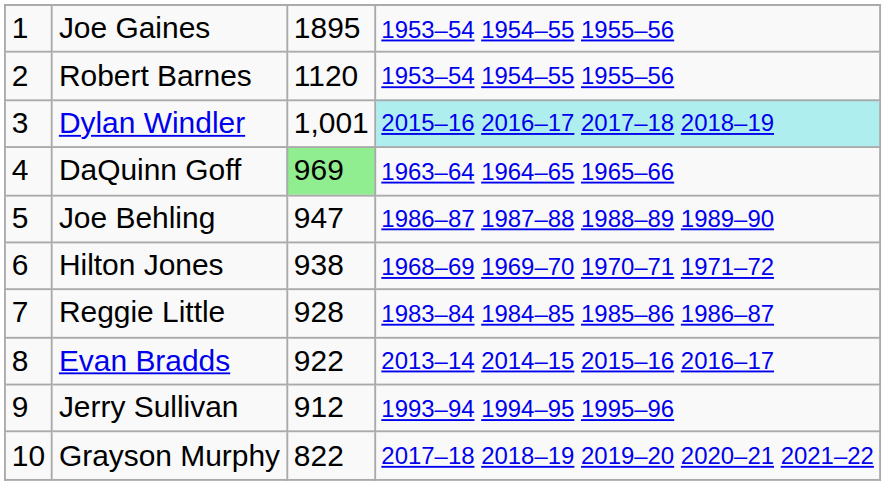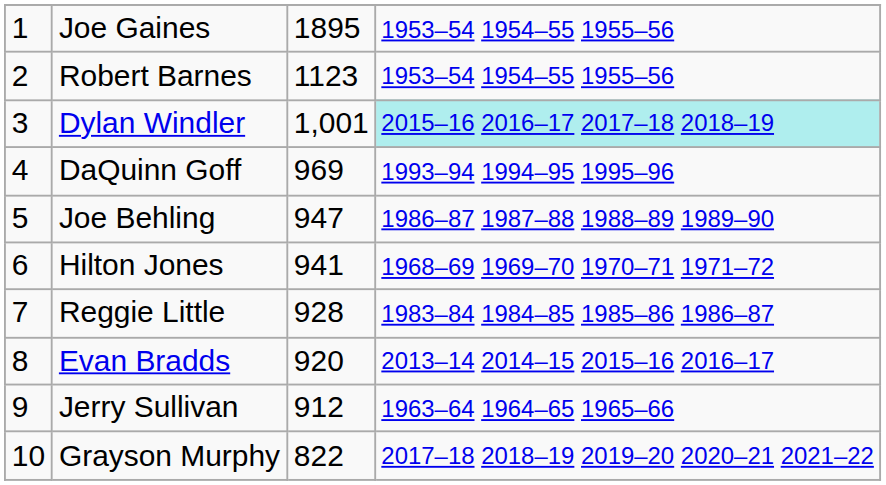 <table class="wikitable">
 <tr>
 </tr>
 <tr>
 <td>1</td>
 <td>Joe Gaines</td>
 <td>1895</td>
 <td style="font-size:80%;"><a href='#'>1953–54</a> <a href='#'>1954–55</a> <a href='#'>1955–56</a></td>
 </tr>
 <tr>
 <td>2</td>
 <td>Robert Barnes</td>
-<td>1120</td>
+<td>1123</td>
 <td style="font-size:80%;"><a href='#'>1953–54</a> <a href='#'>1954–55</a> <a href='#'>1955–56</a></td>
 </tr>
 <tr>
 <td>3</td>
 <td><a href='#'>Dylan Windler</a></td>
 <td>1,001</td>
 <td style="background: paleturquoise; font-size:80%;"><a href='#'>2015–16</a> <a href='#'>2016–17</a> <a href='#'>2017–18</a> <a href='#'>2018–19</a></td>
 </tr>
 <tr>
 <td>4</td>
 <td>DaQuinn Goff</td>
-<td style="background: lightgreen;">969</td>
-<td style="font-size:80%;"><a href='#'>1963–64</a> <a href='#'>1964–65</a> <a href='#'>1965–66</a></td>
+<td>969</td>
+<td style="font-size:80%;"><a href='#'>1993–94</a> <a href='#'>1994–95</a> <a href='#'>1995–96</a></td>
 </tr>
 <tr>
 <td>5</td>
 <td>Joe Behling</td>
 <td>947</td>
 <td style="font-size:80%;"><a href='#'>1986–87</a> <a href='#'>1987–88</a> <a href='#'>1988–89</a> <a href='#'>1989–90</a></td>
 </tr>
 <tr>
 <td>6</td>
 <td>Hilton Jones</td>
-<td>938</td>
+<td>941</td>
 <td style="font-size:80%;"><a href='#'>1968–69</a> <a href='#'>1969–70</a> <a href='#'>1970–71</a> <a href='#'>1971–72</a></td>
 </tr>
 <tr>
 <td>7</td>
 <td>Reggie Little</td>
 <td>928</td>
 <td style="font-size:80%;"><a href='#'>1983–84</a> <a href='#'>1984–85</a> <a href='#'>1985–86</a> <a href='#'>1986–87</a></td>
 </tr>
 <tr>
 <td>8</td>
 <td><a href='#'>Evan Bradds</a></td>
-<td>922</td>
+<td>920</td>
 <td style="font-size:80%;"><a href='#'>2013–14</a> <a href='#'>2014–15</a> <a href='#'>2015–16</a> <a href='#'>2016–17</a></td>
 </tr>
 <tr>
 <td>9</td>
 <td>Jerry Sullivan</td>
 <td>912</td>
-<td style="font-size:80%;"><a href='#'>1993–94</a> <a href='#'>1994–95</a> <a href='#'>1995–96</a></td>
+<td style="font-size:80%;"><a href='#'>1963–64</a> <a href='#'>1964–65</a> <a href='#'>1965–66</a></td>
 </tr>
 <tr>
 <td>10</td>
 <td>Grayson Murphy</td>
 <td>822</td>
 <td style="font-size:80%;"><a href='#'>2017–18</a> <a href='#'>2018–19</a> <a href='#'>2019–20</a> <a href='#'>2020–21</a> <a href='#'>2021–22</a></td>
 </tr>
 </table>
